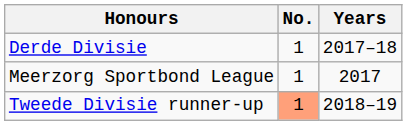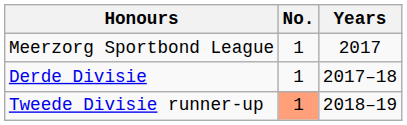 <table class="wikitable">
 <tr>
 <th>Honours</th>
 <th>No.</th>
 <th>Years</th>
 </tr>
 <tr>
+<td>Meerzorg Sportbond League</td>
+<td align="center">1</td>
+<td align="center">2017</td>
+</tr>
+<tr>
 <td><a href='#'>Derde Divisie</a></td>
 <td align="center">1</td>
 <td align="center">2017–18</td>
-</tr>
-<tr>
-<td>Meerzorg Sportbond League</td>
-<td align="center">1</td>
-<td align="center">2017</td>
 </tr>
 <tr>
 <td><a href='#'>Tweede Divisie</a> runner-up</td>
 <td align="center" style="background: lightsalmon;">1</td>
 <td align="center">2018–19</td>
 </tr>
 </table>
